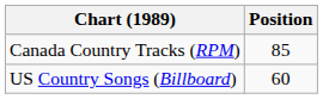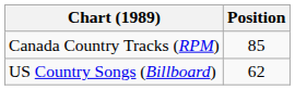 <table class="wikitable sortable">
 <tr>
 <th scope="col">Chart (1989)</th>
 <th scope="col">Position</th>
 </tr>
 <tr>
 <td>Canada Country Tracks (<em><a href='#'>RPM</a></em>)</td>
 <td align="center">85</td>
 </tr>
 <tr>
 <td>US <a href='#'>Country Songs</a> (<em><a href='#'>Billboard</a></em>)</td>
-<td align="center">60</td>
+<td align="center">62</td>
 </tr>
 </table>
